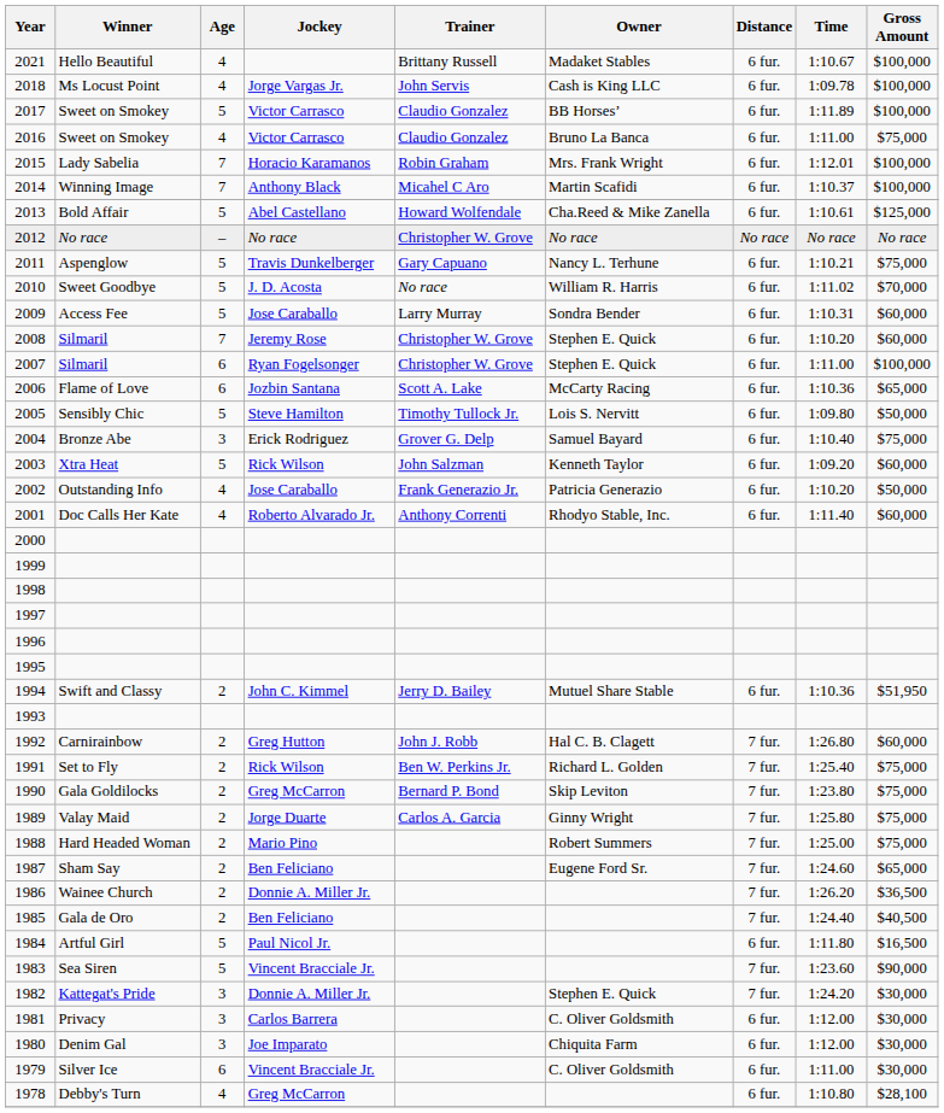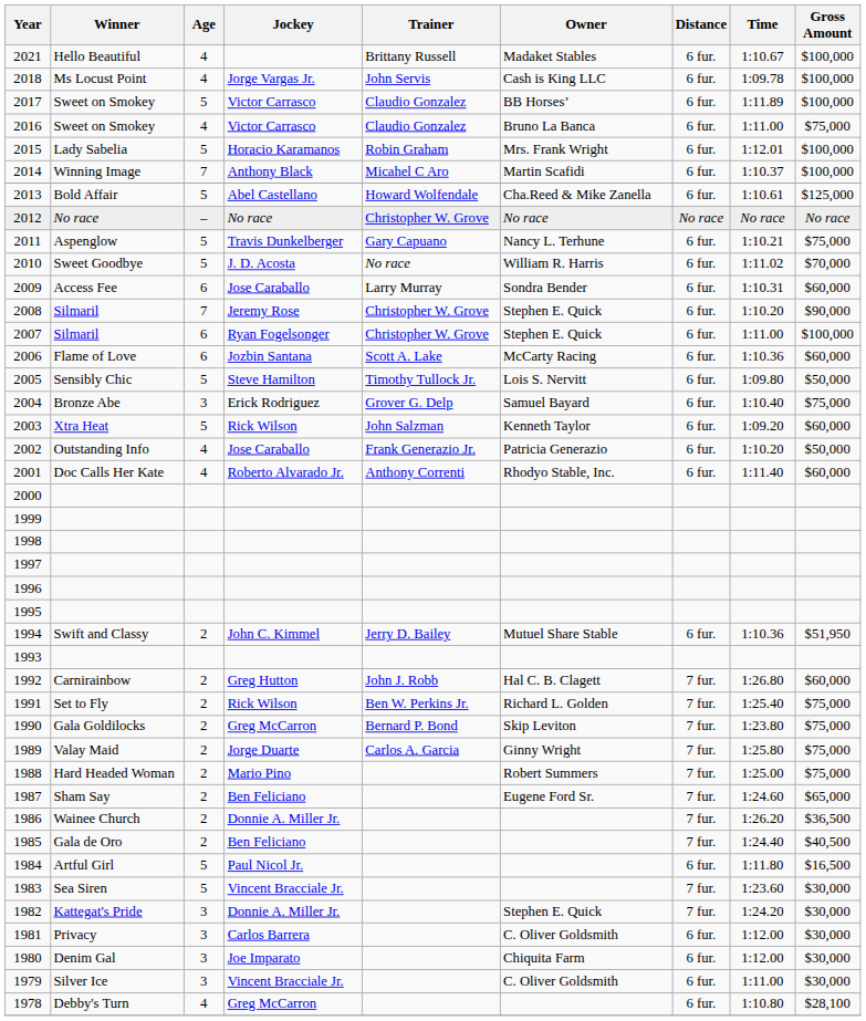 <table class="wikitable sortable" style="font-size:90%">
 <tr>
 <th style="width:40px">Year<br></th>
 <th style="width:130px">Winner<br></th>
 <th style="width:35px">Age<br></th>
 <th style="width:135px">Jockey<br></th>
 <th style="width:135px">Trainer<br></th>
 <th style="width:170px">Owner<br></th>
 <th style="width:50px">Distance</th>
 <th style="width:60px">Time</th>
 <th style="width:60px">Gross Amount</th>
 </tr>
 <tr>
 <td align=center>2021</td>
 <td>Hello Beautiful</td>
 <td align=center>4</td>
 <td></td>
 <td>Brittany Russell</td>
 <td>Madaket Stables</td>
 <td align=center>6 fur.</td>
 <td align=center>1:10.67</td>
 <td align=center>$100,000</td>
 </tr>
 <tr>
 <td align=center>2018</td>
 <td>Ms Locust Point</td>
 <td align=center>4</td>
 <td><a href='#'>Jorge Vargas Jr.</a></td>
 <td><a href='#'>John Servis</a></td>
 <td>Cash is King LLC</td>
 <td align=center>6 fur.</td>
 <td align=center>1:09.78</td>
 <td align=center>$100,000</td>
 </tr>
 <tr>
 <td align=center>2017</td>
 <td>Sweet on Smokey</td>
 <td align=center>5</td>
 <td><a href='#'>Victor Carrasco</a></td>
 <td><a href='#'>Claudio Gonzalez</a></td>
 <td>BB Horses’</td>
 <td align=center>6 fur.</td>
 <td align=center>1:11.89</td>
 <td align=center>$100,000</td>
 </tr>
 <tr>
 <td align=center>2016</td>
 <td>Sweet on Smokey</td>
 <td align=center>4</td>
 <td><a href='#'>Victor Carrasco</a></td>
 <td><a href='#'>Claudio Gonzalez</a></td>
 <td>Bruno La Banca</td>
 <td align=center>6 fur.</td>
 <td align=center>1:11.00</td>
 <td align=center>$75,000</td>
 </tr>
 <tr>
 <td align=center>2015</td>
 <td>Lady Sabelia</td>
-<td align=center>7</td>
+<td align=center>5</td>
 <td><a href='#'>Horacio Karamanos</a></td>
 <td><a href='#'>Robin Graham</a></td>
 <td>Mrs. Frank Wright</td>
 <td align=center>6 fur.</td>
 <td align=center>1:12.01</td>
 <td align=center>$100,000</td>
 </tr>
 <tr>
 <td align=center>2014</td>
 <td>Winning Image</td>
 <td align=center>7</td>
 <td><a href='#'>Anthony Black</a></td>
 <td><a href='#'>Micahel C Aro</a></td>
 <td>Martin Scafidi</td>
 <td align=center>6 fur.</td>
 <td align=center>1:10.37</td>
 <td align=center>$100,000</td>
 </tr>
 <tr>
 </tr>
 <tr>
 <td align=center>2013</td>
 <td>Bold Affair</td>
 <td align=center>5</td>
 <td><a href='#'>Abel Castellano</a></td>
 <td><a href='#'>Howard Wolfendale</a></td>
 <td>Cha.Reed & Mike Zanella</td>
 <td align=center>6 fur.</td>
 <td align=center>1:10.61</td>
 <td align=center>$125,000</td>
 </tr>
 <tr bgcolor="#eeeeee">
 <td align=center>2012</td>
 <td><em>No race</em></td>
 <td align=center>–</td>
 <td><em>No race</em></td>
 <td><a href='#'>Christopher W. Grove</a></td>
 <td><em>No race</em></td>
 <td align=center><em>No race</em></td>
 <td align=center><em>No race</em></td>
 <td align=center><em>No race</em></td>
 </tr>
 <tr>
 <td align=center>2011</td>
 <td>Aspenglow</td>
 <td align=center>5</td>
 <td><a href='#'>Travis Dunkelberger</a></td>
 <td><a href='#'>Gary Capuano</a></td>
 <td>Nancy L. Terhune</td>
 <td align=center>6 fur.</td>
 <td align=center>1:10.21</td>
 <td align=center>$75,000</td>
 </tr>
 <tr>
 <td align=center>2010</td>
 <td>Sweet Goodbye</td>
 <td align=center>5</td>
 <td><a href='#'>J. D. Acosta</a></td>
 <td><em>No race</em></td>
 <td>William R. Harris</td>
 <td align=center>6 fur.</td>
 <td align=center>1:11.02</td>
 <td align=center>$70,000</td>
 </tr>
 <tr>
 <td align=center>2009</td>
 <td>Access Fee</td>
-<td align=center>5</td>
+<td align=center>6</td>
 <td><a href='#'>Jose Caraballo</a></td>
 <td>Larry Murray</td>
 <td>Sondra Bender</td>
 <td align=center>6 fur.</td>
 <td align=center>1:10.31</td>
 <td align=center>$60,000</td>
 </tr>
 <tr>
 <td align=center>2008</td>
 <td><a href='#'>Silmaril</a></td>
 <td align=center>7</td>
 <td><a href='#'>Jeremy Rose</a></td>
 <td><a href='#'>Christopher W. Grove</a></td>
 <td>Stephen E. Quick</td>
 <td align=center>6 fur.</td>
 <td align=center>1:10.20</td>
-<td align=center>$60,000</td>
+<td align=center>$90,000</td>
 </tr>
 <tr>
 <td align=center>2007</td>
 <td><a href='#'>Silmaril</a></td>
 <td align=center>6</td>
 <td><a href='#'>Ryan Fogelsonger</a></td>
 <td><a href='#'>Christopher W. Grove</a></td>
 <td>Stephen E. Quick</td>
 <td align=center>6 fur.</td>
 <td align=center>1:11.00</td>
 <td align=center>$100,000</td>
 </tr>
 <tr>
 <td align=center>2006</td>
 <td>Flame of Love</td>
 <td align=center>6</td>
 <td><a href='#'>Jozbin Santana</a></td>
 <td><a href='#'>Scott A. Lake</a></td>
 <td>McCarty Racing</td>
 <td align=center>6 fur.</td>
 <td align=center>1:10.36</td>
-<td align=center>$65,000</td>
+<td align=center>$60,000</td>
 </tr>
 <tr>
 <td align=center>2005</td>
 <td>Sensibly Chic</td>
 <td align=center>5</td>
 <td><a href='#'>Steve Hamilton</a></td>
 <td><a href='#'>Timothy Tullock Jr.</a></td>
 <td>Lois S. Nervitt</td>
 <td align=center>6 fur.</td>
 <td align=center>1:09.80</td>
 <td align=center>$50,000</td>
 </tr>
 <tr>
 <td align=center>2004</td>
 <td>Bronze Abe</td>
 <td align=center>3</td>
 <td>Erick Rodriguez</td>
 <td><a href='#'>Grover G. Delp</a></td>
 <td>Samuel Bayard</td>
 <td align=center>6 fur.</td>
 <td align=center>1:10.40</td>
 <td align=center>$75,000</td>
 </tr>
 <tr>
 <td align=center>2003</td>
 <td><a href='#'>Xtra Heat</a></td>
 <td align=center>5</td>
 <td><a href='#'>Rick Wilson</a></td>
 <td><a href='#'>John Salzman</a></td>
 <td>Kenneth Taylor</td>
 <td align=center>6 fur.</td>
 <td align=center>1:09.20</td>
 <td align=center>$60,000</td>
 </tr>
 <tr>
 <td align=center>2002</td>
 <td>Outstanding Info</td>
 <td align=center>4</td>
 <td><a href='#'>Jose Caraballo</a></td>
 <td><a href='#'>Frank Generazio Jr.</a></td>
 <td>Patricia Generazio</td>
 <td align=center>6 fur.</td>
 <td align=center>1:10.20</td>
 <td align=center>$50,000</td>
 </tr>
 <tr>
 <td align=center>2001</td>
 <td>Doc Calls Her Kate</td>
 <td align=center>4</td>
 <td><a href='#'>Roberto Alvarado Jr.</a></td>
 <td><a href='#'>Anthony Correnti</a></td>
 <td>Rhodyo Stable, Inc.</td>
 <td align=center>6 fur.</td>
 <td align=center>1:11.40</td>
 <td align=center>$60,000</td>
 </tr>
 <tr>
 <td align=center>2000</td>
 <td></td>
 <td></td>
 <td></td>
 <td></td>
 <td></td>
 <td></td>
 <td></td>
 <td></td>
 </tr>
 <tr>
 <td align=center>1999</td>
 <td></td>
 <td></td>
 <td></td>
 <td></td>
 <td></td>
 <td></td>
 <td></td>
 <td></td>
 </tr>
 <tr>
 <td align=center>1998</td>
 <td></td>
 <td></td>
 <td></td>
 <td></td>
 <td></td>
 <td></td>
 <td></td>
 <td></td>
 </tr>
 <tr>
 <td align=center>1997</td>
 <td></td>
 <td></td>
 <td></td>
 <td></td>
 <td></td>
 <td></td>
 <td></td>
 <td></td>
 </tr>
 <tr>
 <td align=center>1996</td>
 <td></td>
 <td></td>
 <td></td>
 <td></td>
 <td></td>
 <td></td>
 <td></td>
 <td></td>
 </tr>
 <tr>
 <td align=center>1995</td>
 <td></td>
 <td></td>
 <td></td>
 <td></td>
 <td></td>
 <td></td>
 <td></td>
 <td></td>
 </tr>
 <tr>
 <td align=center>1994</td>
 <td>Swift and Classy</td>
 <td align=center>2</td>
 <td><a href='#'>John C. Kimmel</a></td>
 <td><a href='#'>Jerry D. Bailey</a></td>
 <td>Mutuel Share Stable</td>
 <td align=center>6 fur.</td>
 <td align=center>1:10.36</td>
 <td align=center>$51,950</td>
 </tr>
 <tr>
 <td align=center>1993</td>
 <td></td>
 <td></td>
 <td></td>
 <td></td>
 <td></td>
 <td></td>
 <td></td>
 <td></td>
 </tr>
 <tr>
 <td align=center>1992</td>
 <td>Carnirainbow</td>
 <td align=center>2</td>
 <td><a href='#'>Greg Hutton</a></td>
 <td><a href='#'>John J. Robb</a></td>
 <td>Hal C. B. Clagett</td>
 <td align=center>7 fur.</td>
 <td align=center>1:26.80</td>
 <td align=center>$60,000</td>
 </tr>
 <tr>
 <td align=center>1991</td>
 <td>Set to Fly</td>
 <td align=center>2</td>
 <td><a href='#'>Rick Wilson</a></td>
 <td><a href='#'>Ben W. Perkins Jr.</a></td>
 <td>Richard L. Golden</td>
 <td align=center>7 fur.</td>
 <td align=center>1:25.40</td>
 <td align=center>$75,000</td>
 </tr>
 <tr>
 <td align=center>1990</td>
 <td>Gala Goldilocks</td>
 <td align=center>2</td>
 <td><a href='#'>Greg McCarron</a></td>
 <td><a href='#'>Bernard P. Bond</a></td>
 <td>Skip Leviton</td>
 <td align=center>7 fur.</td>
 <td align=center>1:23.80</td>
 <td align=center>$75,000</td>
 </tr>
 <tr>
 <td align=center>1989</td>
 <td>Valay Maid</td>
 <td align=center>2</td>
 <td><a href='#'>Jorge Duarte</a></td>
 <td><a href='#'>Carlos A. Garcia</a></td>
 <td>Ginny Wright</td>
 <td align=center>7 fur.</td>
 <td align=center>1:25.80</td>
 <td align=center>$75,000</td>
 </tr>
 <tr>
 <td align=center>1988</td>
 <td>Hard Headed Woman</td>
 <td align=center>2</td>
 <td><a href='#'>Mario Pino</a></td>
 <td></td>
 <td>Robert Summers</td>
 <td align=center>7 fur.</td>
 <td align=center>1:25.00</td>
 <td align=center>$75,000</td>
 </tr>
 <tr>
 <td align=center>1987</td>
 <td>Sham Say</td>
 <td align=center>2</td>
 <td><a href='#'>Ben Feliciano</a></td>
 <td></td>
 <td>Eugene Ford Sr.</td>
 <td align=center>7 fur.</td>
 <td align=center>1:24.60</td>
 <td align=center>$65,000</td>
 </tr>
 <tr>
 <td align=center>1986</td>
 <td>Wainee Church</td>
 <td align=center>2</td>
 <td><a href='#'>Donnie A. Miller Jr.</a></td>
 <td></td>
 <td></td>
 <td align=center>7 fur.</td>
 <td align=center>1:26.20</td>
 <td align=center>$36,500</td>
 </tr>
 <tr>
 <td align=center>1985</td>
 <td>Gala de Oro</td>
 <td align=center>2</td>
 <td><a href='#'>Ben Feliciano</a></td>
 <td></td>
 <td></td>
 <td align=center>7 fur.</td>
 <td align=center>1:24.40</td>
 <td align=center>$40,500</td>
 </tr>
 <tr>
 <td align=center>1984</td>
 <td>Artful Girl</td>
 <td align=center>5</td>
 <td><a href='#'>Paul Nicol Jr.</a></td>
 <td></td>
 <td></td>
 <td align=center>6 fur.</td>
 <td align=center>1:11.80</td>
 <td align=center>$16,500</td>
 </tr>
 <tr>
 <td align=center>1983</td>
 <td>Sea Siren</td>
 <td align=center>5</td>
 <td><a href='#'>Vincent Bracciale Jr.</a></td>
 <td></td>
 <td></td>
 <td align=center>7 fur.</td>
 <td align=center>1:23.60</td>
-<td align=center>$90,000</td>
+<td align=center>$30,000</td>
 </tr>
 <tr>
 <td align=center>1982</td>
 <td><a href='#'>Kattegat's Pride</a></td>
 <td align=center>3</td>
 <td><a href='#'>Donnie A. Miller Jr.</a></td>
 <td></td>
 <td>Stephen E. Quick</td>
 <td align=center>7 fur.</td>
 <td align=center>1:24.20</td>
 <td align=center>$30,000</td>
 </tr>
 <tr>
 <td align=center>1981</td>
 <td>Privacy</td>
 <td align=center>3</td>
 <td><a href='#'>Carlos Barrera</a></td>
 <td></td>
 <td>C. Oliver Goldsmith</td>
 <td align=center>6 fur.</td>
 <td align=center>1:12.00</td>
 <td align=center>$30,000</td>
 </tr>
 <tr>
 <td align=center>1980</td>
 <td>Denim Gal</td>
 <td align=center>3</td>
 <td><a href='#'>Joe Imparato</a></td>
 <td></td>
 <td>Chiquita Farm</td>
 <td align=center>6 fur.</td>
 <td align=center>1:12.00</td>
 <td align=center>$30,000</td>
 </tr>
 <tr>
 <td align=center>1979</td>
 <td>Silver Ice</td>
-<td align=center>6</td>
+<td align=center>3</td>
 <td><a href='#'>Vincent Bracciale Jr.</a></td>
 <td></td>
 <td>C. Oliver Goldsmith</td>
 <td align=center>6 fur.</td>
 <td align=center>1:11.00</td>
 <td align=center>$30,000</td>
 </tr>
 <tr>
 <td align=center>1978</td>
 <td>Debby's Turn</td>
 <td align=center>4</td>
 <td><a href='#'>Greg McCarron</a></td>
 <td></td>
 <td></td>
 <td align=center>6 fur.</td>
 <td align=center>1:10.80</td>
 <td align=center>$28,100</td>
 </tr>
 <tr>
 </tr>
 </table>
